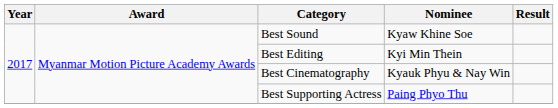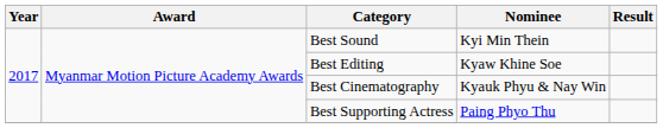 <table class="wikitable">
 <tr>
 <th>Year</th>
 <th>Award</th>
 <th>Category</th>
 <th>Nominee</th>
 <th>Result</th>
 </tr>
 <tr>
 <td scope="row" rowspan="4"><a href='#'>2017</a></td>
 <td scope="row" rowspan="4"><a href='#'>Myanmar Motion Picture Academy Awards</a></td>
 <td>Best Sound</td>
-<td>Kyaw Khine Soe</td>
+<td>Kyi Min Thein</td>
 <td></td>
 </tr>
 <tr>
 <td>Best Editing</td>
-<td>Kyi Min Thein</td>
+<td>Kyaw Khine Soe</td>
 <td></td>
 </tr>
 <tr>
 <td>Best Cinematography</td>
 <td>Kyauk Phyu & Nay Win</td>
 <td></td>
 </tr>
 <tr>
 <td>Best Supporting Actress</td>
 <td><a href='#'>Paing Phyo Thu</a></td>
 <td></td>
 </tr>
 <tr>
 </tr>
 </table>
